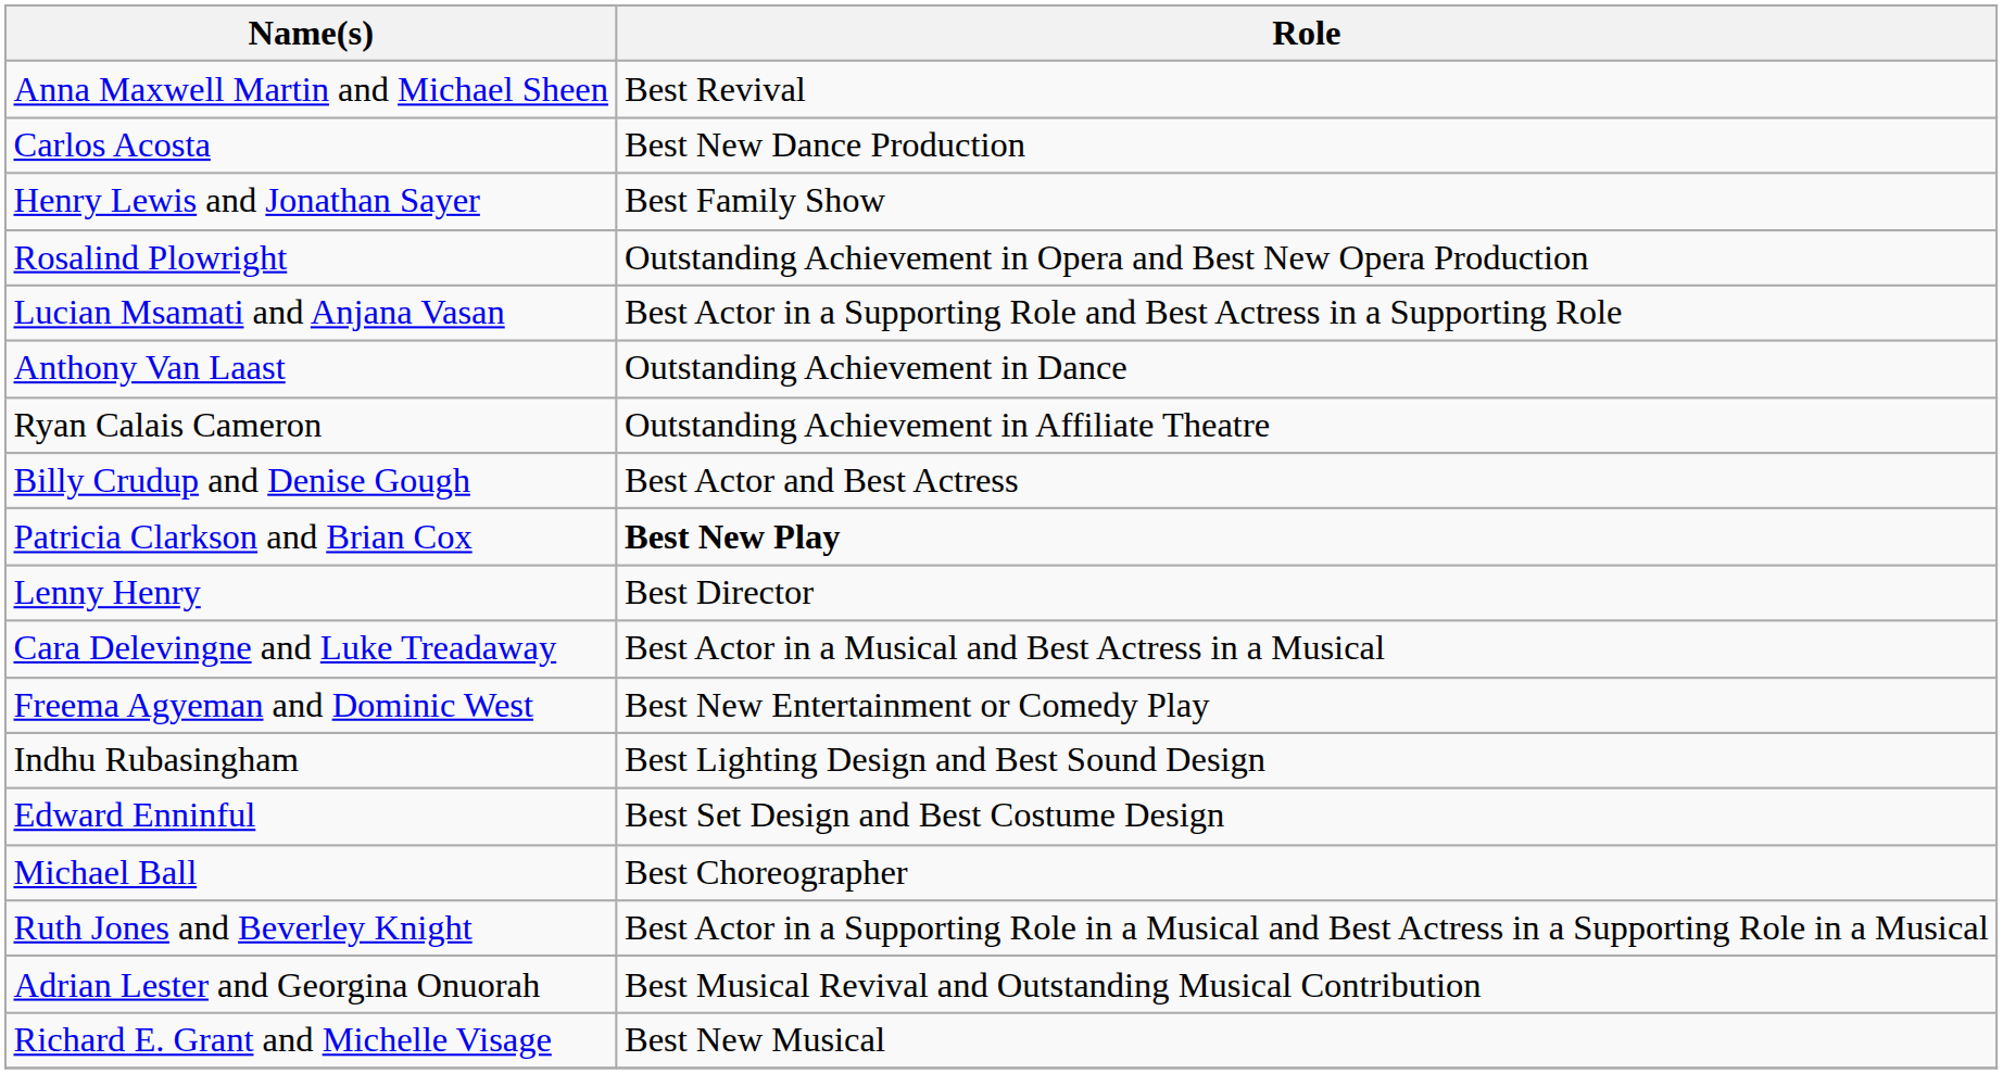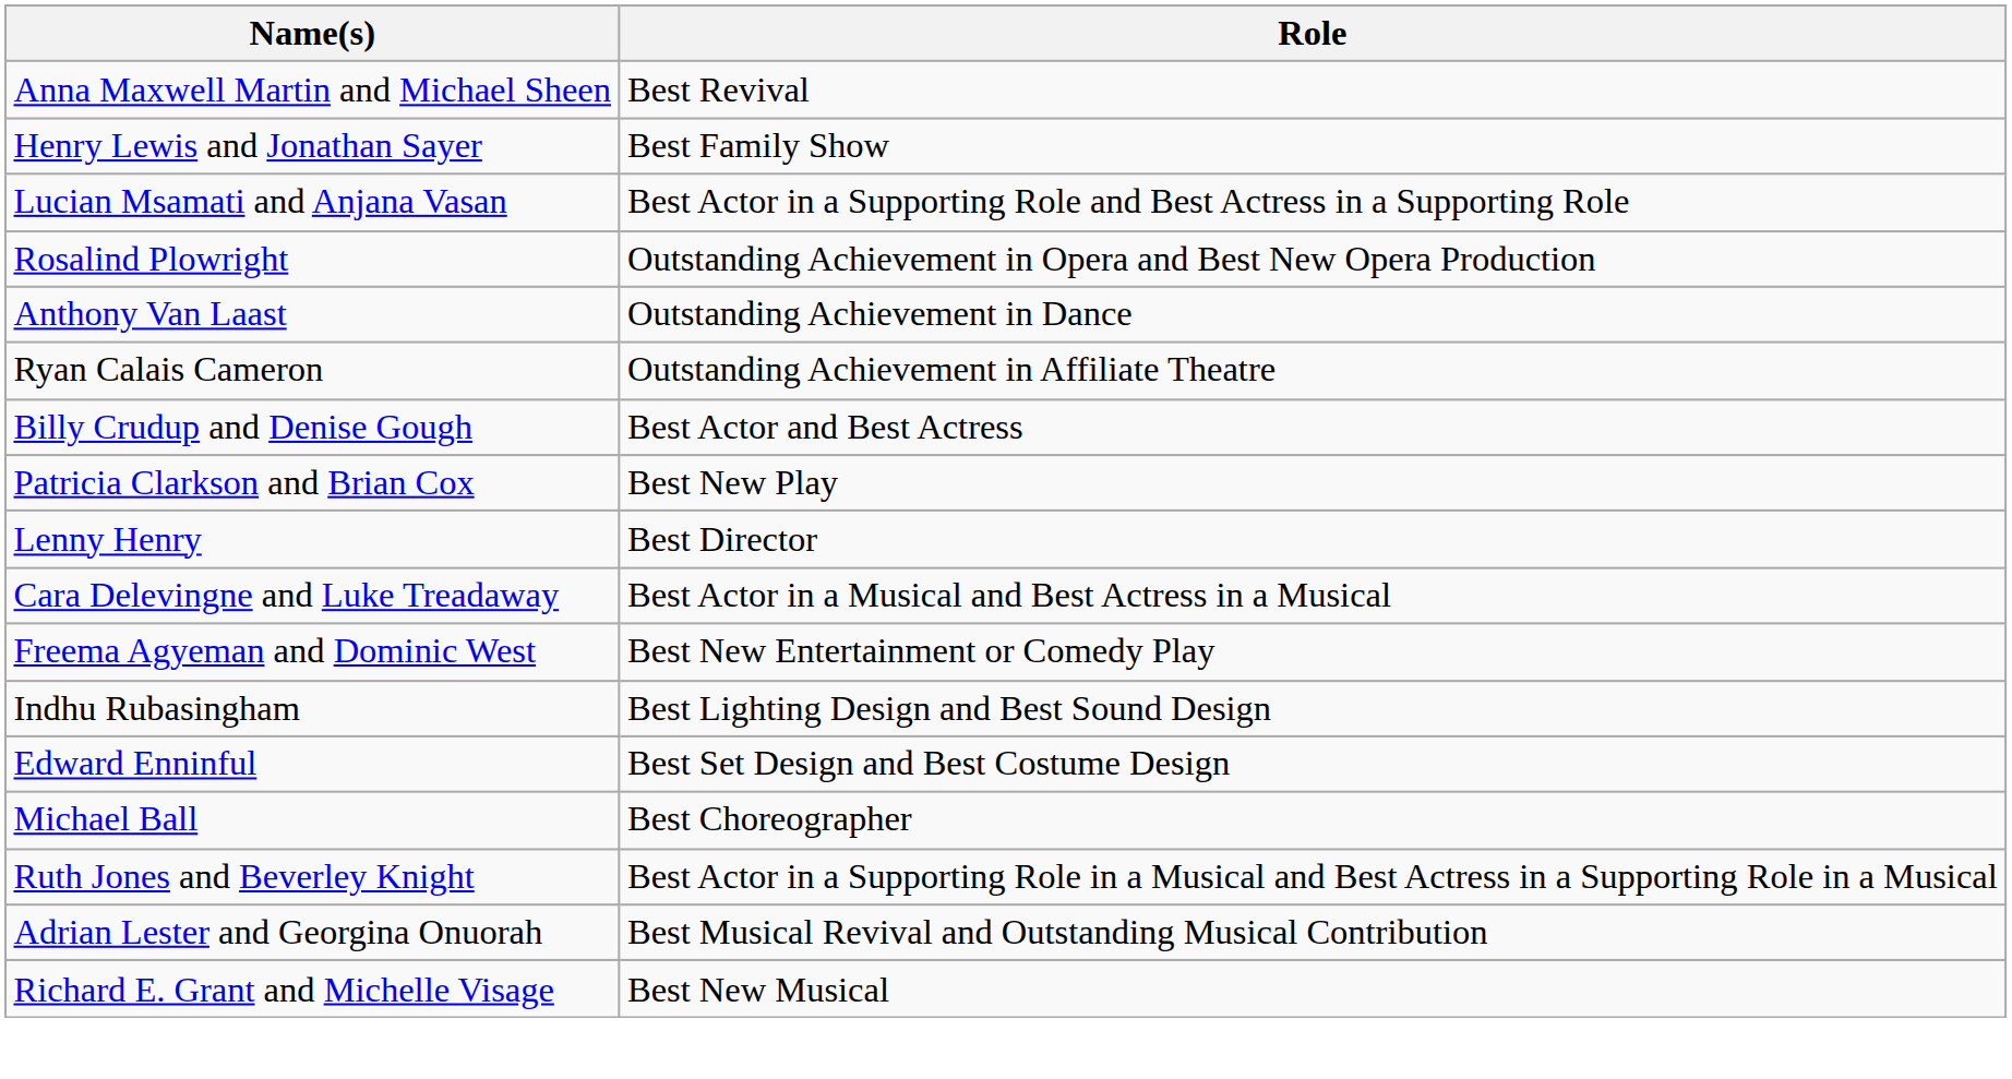 <table class="wikitable plainrowheaders sortable">
 <tr>
 <th scope="col">Name(s)</th>
 <th scope="col">Role</th>
 </tr>
 <tr>
 <td><a href='#'>Anna Maxwell Martin</a> and <a href='#'>Michael Sheen</a></td>
 <td>Best Revival</td>
 </tr>
 <tr>
-<td><a href='#'>Carlos Acosta</a></td>
-<td>Best New Dance Production</td>
-</tr>
-<tr>
 <td><a href='#'>Henry Lewis</a> and <a href='#'>Jonathan Sayer</a></td>
 <td>Best Family Show</td>
 </tr>
 <tr>
+<td><a href='#'>Lucian Msamati</a> and <a href='#'>Anjana Vasan</a></td>
+<td>Best Actor in a Supporting Role and Best Actress in a Supporting Role</td>
+</tr>
+<tr>
 <td><a href='#'>Rosalind Plowright</a></td>
 <td>Outstanding Achievement in Opera and Best New Opera Production</td>
-</tr>
-<tr>
-<td><a href='#'>Lucian Msamati</a> and <a href='#'>Anjana Vasan</a></td>
-<td>Best Actor in a Supporting Role and Best Actress in a Supporting Role</td>
 </tr>
 <tr>
 <td><a href='#'>Anthony Van Laast</a></td>
 <td>Outstanding Achievement in Dance</td>
 </tr>
 <tr>
 <td>Ryan Calais Cameron</td>
 <td>Outstanding Achievement in Affiliate Theatre</td>
 </tr>
 <tr>
 <td><a href='#'>Billy Crudup</a> and <a href='#'>Denise Gough</a></td>
 <td>Best Actor and Best Actress</td>
 </tr>
 <tr>
 <td><a href='#'>Patricia Clarkson</a> and <a href='#'>Brian Cox</a></td>
-<td><strong>Best New Play</strong></td>
+<td>Best New Play</td>
 </tr>
 <tr>
 <td><a href='#'>Lenny Henry</a></td>
 <td>Best Director</td>
 </tr>
 <tr>
 <td><a href='#'>Cara Delevingne</a> and <a href='#'>Luke Treadaway</a></td>
 <td>Best Actor in a Musical and Best Actress in a Musical</td>
 </tr>
 <tr>
 <td><a href='#'>Freema Agyeman</a> and <a href='#'>Dominic West</a></td>
 <td>Best New Entertainment or Comedy Play</td>
 </tr>
 <tr>
 <td>Indhu Rubasingham</td>
 <td>Best Lighting Design and Best Sound Design</td>
 </tr>
 <tr>
 <td><a href='#'>Edward Enninful</a></td>
 <td>Best Set Design and Best Costume Design</td>
 </tr>
 <tr>
 <td><a href='#'>Michael Ball</a></td>
 <td>Best Choreographer</td>
 </tr>
 <tr>
 <td><a href='#'>Ruth Jones</a> and <a href='#'>Beverley Knight</a></td>
 <td>Best Actor in a Supporting Role in a Musical and Best Actress in a Supporting Role in a Musical</td>
 </tr>
 <tr>
 <td><a href='#'>Adrian Lester</a> and Georgina Onuorah</td>
 <td>Best Musical Revival and Outstanding Musical Contribution</td>
 </tr>
 <tr>
 <td><a href='#'>Richard E. Grant</a> and <a href='#'>Michelle Visage</a></td>
 <td>Best New Musical</td>
 </tr>
 <tr>
 </tr>
 </table>
